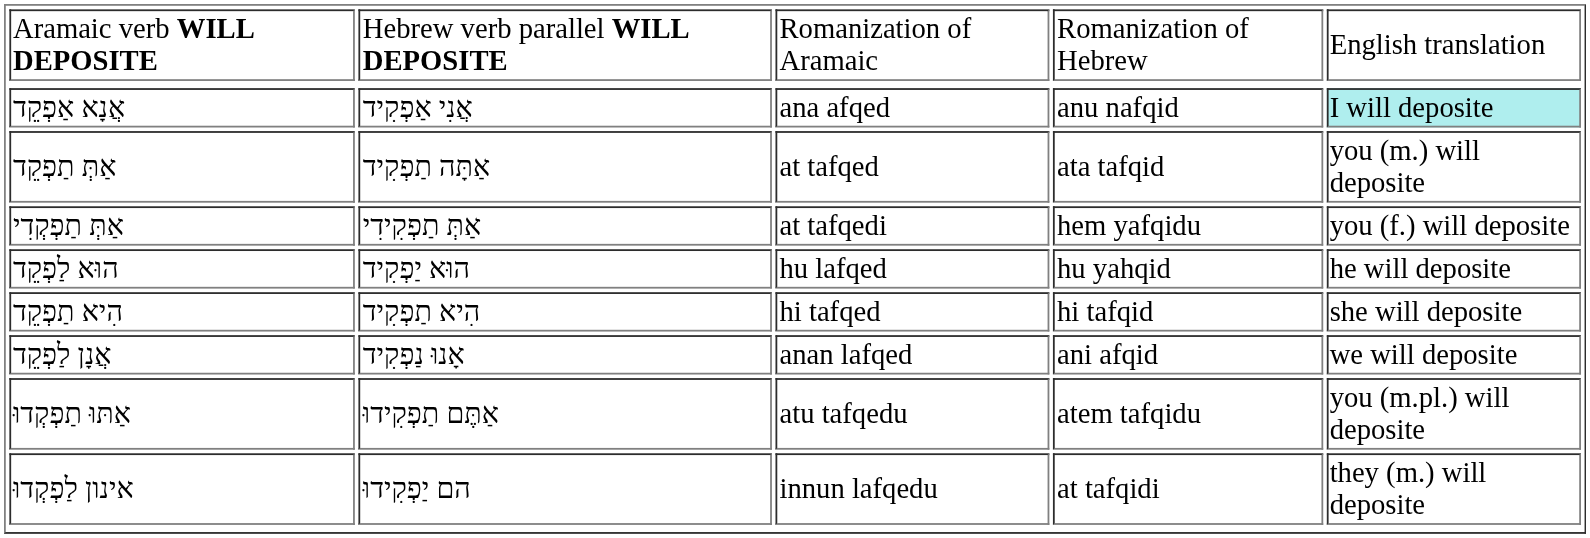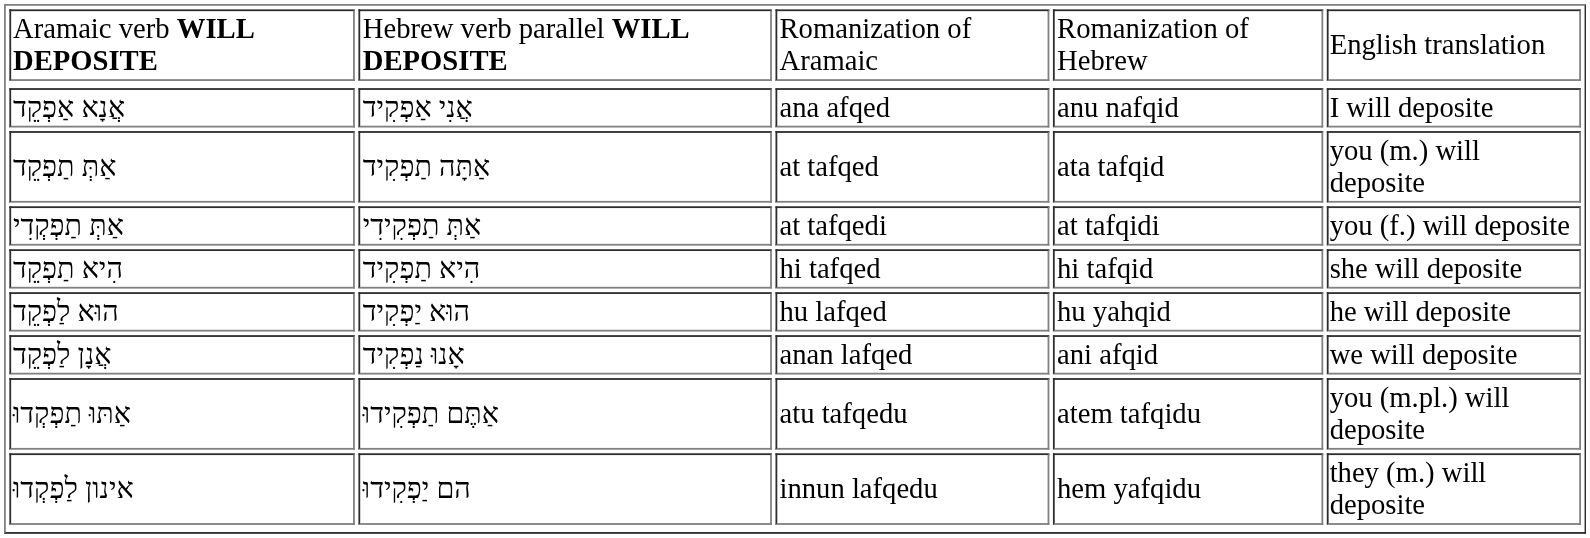 <table border=1>
 <tr>
 <td>Aramaic verb   <strong> WILL DEPOSITE </strong></td>
 <td>Hebrew verb parallel  <strong> WILL DEPOSITE </strong></td>
 <td>Romanization of Aramaic</td>
 <td>Romanization of Hebrew</td>
 <td>English translation</td>
 </tr>
 <tr>
 </tr>
 <tr>
 <td>אֲנָא אַפְקֵד</td>
 <td>אֲנִי אַפְקִיד</td>
 <td>ana afqed</td>
 <td>anu nafqid</td>
-<td style="background: paleturquoise;">I will deposite</td>
+<td>I will deposite</td>
 </tr>
 <tr>
 <td>אַתְּ  תַפְקֵד</td>
 <td>אַתָּה תַפְקִיד</td>
 <td>at tafqed</td>
 <td>ata tafqid</td>
 <td>you (m.) will deposite</td>
 </tr>
 <tr>
 <td>אַתְּ  תַפְקְדִי</td>
 <td>אַתְּ תַפְקִידִי</td>
 <td>at tafqedi</td>
-<td>hem yafqidu</td>
+<td>at tafqidi</td>
 <td>you (f.) will deposite</td>
+</tr>
+<tr>
+<td>הִיא תַפְקֵד</td>
+<td>הִיא תַפְקִיד</td>
+<td>hi tafqed</td>
+<td>hi tafqid</td>
+<td>she will deposite</td>
 </tr>
 <tr>
 <td>הוּא  לַפְקֵד</td>
 <td>הוּא יַפְקִיד</td>
 <td>hu lafqed</td>
 <td>hu yahqid</td>
 <td>he will deposite</td>
-</tr>
-<tr>
-<td>הִיא תַפְקֵד</td>
-<td>הִיא תַפְקִיד</td>
-<td>hi tafqed</td>
-<td>hi tafqid</td>
-<td>she will deposite</td>
 </tr>
 <tr>
 <td>אֲנָן לַפְקֵד</td>
 <td>אָנוּ נַפְקִיד</td>
 <td>anan lafqed</td>
 <td>ani afqid</td>
 <td>we will deposite</td>
 </tr>
 <tr>
 <td>אַתּוּ תַפְקְדוּ</td>
 <td>אַתֶּם תַפְקִידוּ</td>
 <td>atu tafqedu</td>
 <td>atem tafqidu</td>
 <td>you (m.pl.) will deposite</td>
 </tr>
 <tr>
 <td>אינון  לַפְקְדוּ</td>
 <td>הם יַפְקִידוּ</td>
 <td>innun lafqedu</td>
-<td>at tafqidi</td>
+<td>hem yafqidu</td>
 <td>they (m.) will deposite</td>
 </tr>
 <tr>
 </tr>
 </table>
